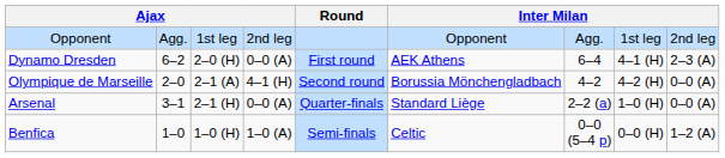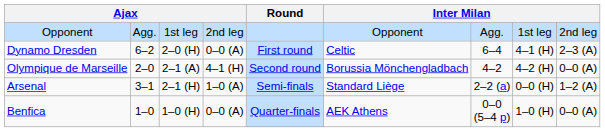 <table class="wikitable" style="text-align:center">
 <tr>
 <th colspan=4><a href='#'>Ajax</a></th>
 <th>Round</th>
 <th colspan=4><a href='#'>Inter Milan</a></th>
 </tr>
 <tr style="background:#c1e0ff">
 <td>Opponent</td>
 <td>Agg.</td>
 <td>1st leg</td>
 <td>2nd leg</td>
 <td></td>
 <td>Opponent</td>
 <td>Agg.</td>
 <td>1st leg</td>
 <td>2nd leg</td>
 </tr>
 <tr>
 <td align=left> <a href='#'>Dynamo Dresden</a></td>
 <td>6–2</td>
 <td>2–0 (H)</td>
 <td>0–0 (A)</td>
 <td style="background:#c1e0ff;"><a href='#'>First round</a></td>
-<td align=left> <a href='#'>AEK Athens</a></td>
+<td align=left> <a href='#'>Celtic</a></td>
 <td>6–4</td>
 <td>4–1 (H)</td>
 <td>2–3 (A)</td>
 </tr>
 <tr>
 <td align=left> <a href='#'>Olympique de Marseille</a></td>
 <td>2–0</td>
 <td>2–1 (A)</td>
 <td>4–1 (H)</td>
 <td style="background:#c1e0ff;"><a href='#'>Second round</a></td>
 <td align=left> <a href='#'>Borussia Mönchengladbach</a></td>
 <td>4–2</td>
 <td>4–2 (H)</td>
 <td>0–0 (A)</td>
 </tr>
 <tr>
 <td align=left> <a href='#'>Arsenal</a></td>
 <td>3–1</td>
 <td>2–1 (H)</td>
-<td>0–0 (A)</td>
-<td style="background:#c1e0ff;"><a href='#'>Quarter-finals</a></td>
+<td>1–0 (A)</td>
+<td style="background:#c1e0ff;"><a href='#'>Semi-finals</a></td>
 <td align=left> <a href='#'>Standard Liège</a></td>
 <td>2–2 (<a href='#'>a</a>)</td>
-<td>1–0 (H)</td>
-<td>0–0  (A)</td>
+<td>0–0 (H)</td>
+<td>1–2 (A)</td>
 </tr>
 <tr>
 <td align=left> <a href='#'>Benfica</a></td>
 <td>1–0</td>
 <td>1–0 (H)</td>
-<td>1–0 (A)</td>
-<td style="background:#c1e0ff;"><a href='#'>Semi-finals</a></td>
-<td align=left> <a href='#'>Celtic</a></td>
+<td>0–0 (A)</td>
+<td style="background:#c1e0ff;"><a href='#'>Quarter-finals</a></td>
+<td align=left> <a href='#'>AEK Athens</a></td>
 <td>0–0<br>(5–4 <a href='#'>p</a>)</td>
-<td>0–0 (H)</td>
-<td>1–2 (A)</td>
+<td>1–0 (H)</td>
+<td>0–0  (A)</td>
 </tr>
 </table>
